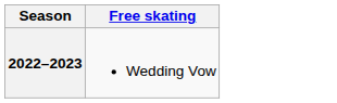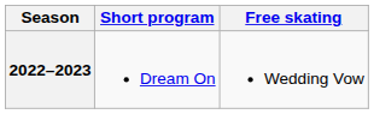 <table class=wikitable style=text-align:center>
 <tr>
 <th>Season</th>
+<th><a href='#'>Short program</a></th>
 <th><a href='#'>Free skating</a></th>
 </tr>
 <tr>
 <th>2022–2023 <br></th>
+<td><br><ul><li><a href='#'>Dream On</a> <br> </li></ul></td>
 <td><br><ul><li>Wedding Vow <br> </li></ul></td>
 </tr>
 </table>
